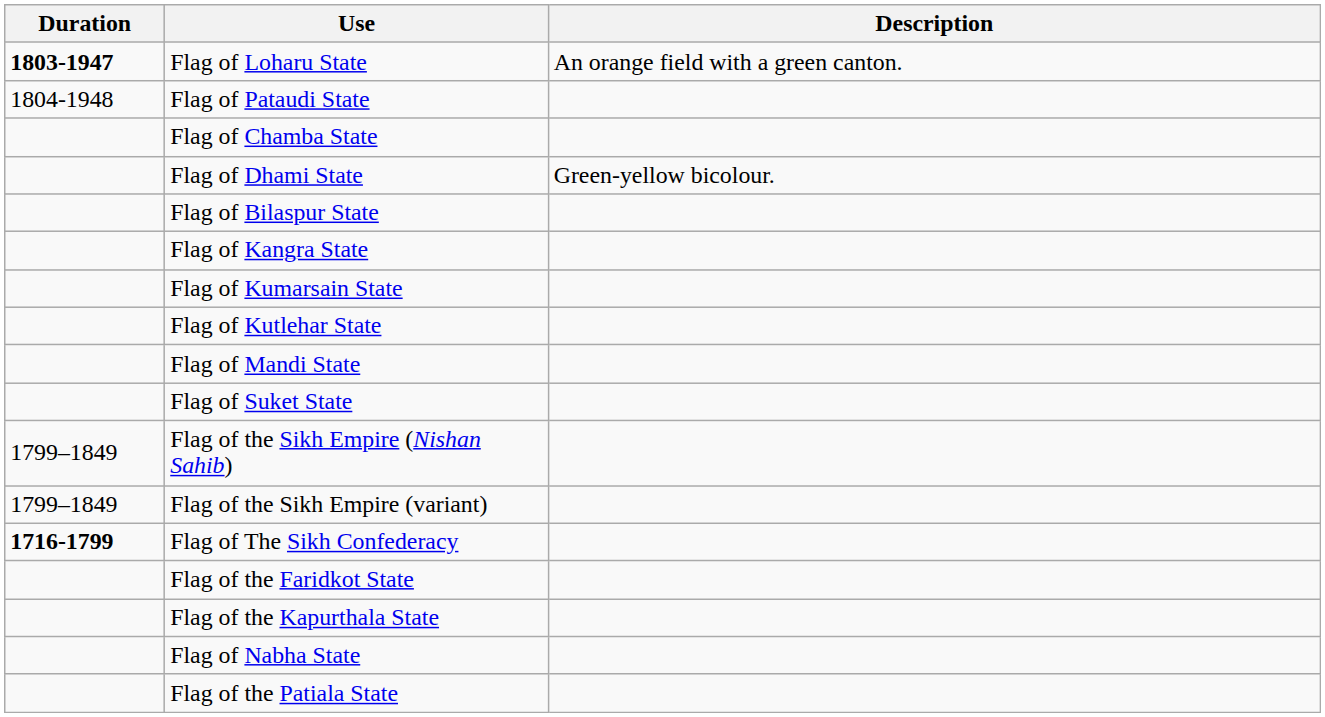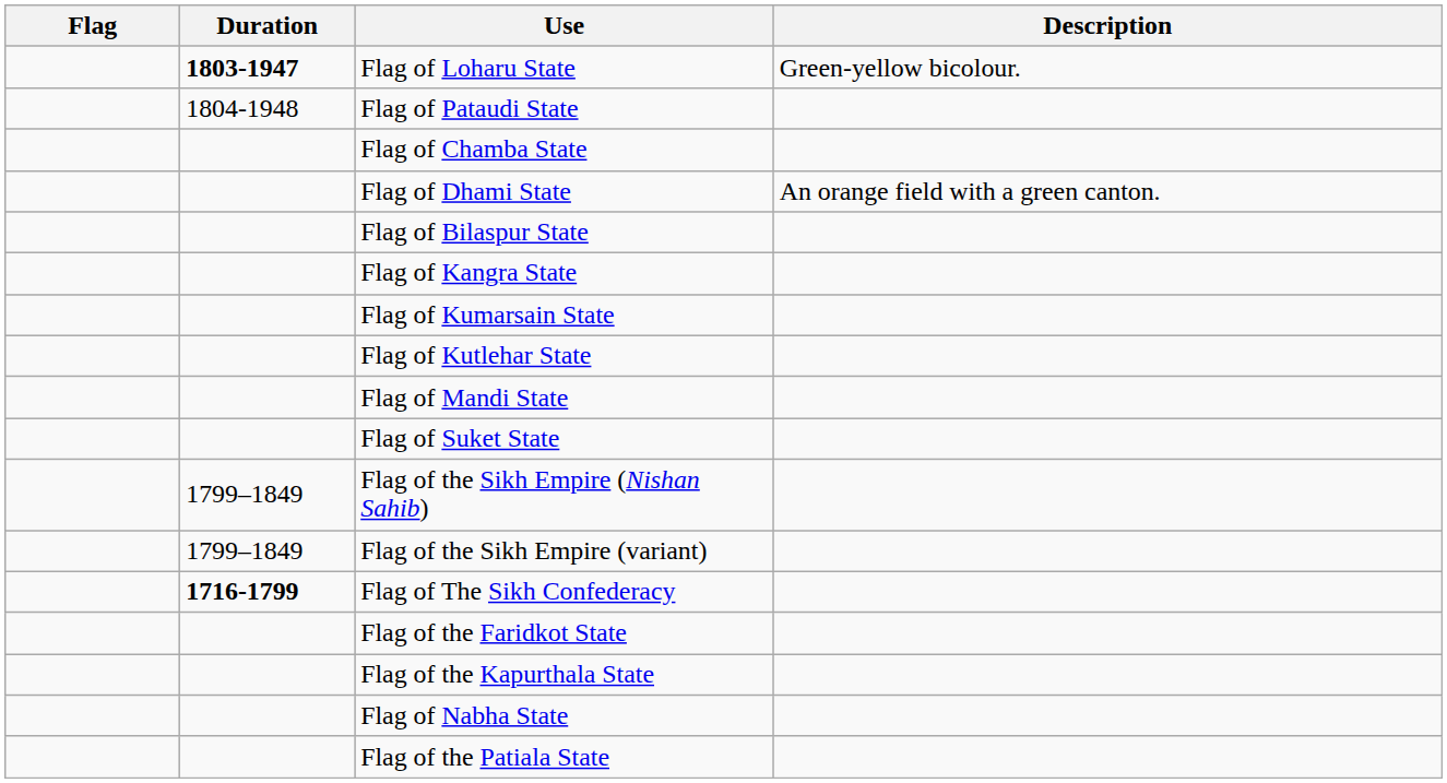 <table class="wikitable" width="100%">
 <tr>
+<th style="width:100px;">Flag</th>
 <th style="width:100px;">Duration</th>
 <th style="width:250px;">Use</th>
 <th style="min-width:250px">Description</th>
 </tr>
 <tr>
+<td></td>
 <td><strong>1803-1947</strong></td>
 <td>Flag of <a href='#'>Loharu State</a></td>
-<td>An orange field with a green canton.</td>
+<td>Green-yellow bicolour.</td>
 </tr>
 <tr>
+<td></td>
 <td>1804-1948</td>
 <td>Flag of <a href='#'>Pataudi State</a></td>
 <td></td>
 </tr>
 <tr>
 <td></td>
+<td></td>
 <td>Flag of <a href='#'>Chamba State</a></td>
 <td></td>
 </tr>
 <tr>
 <td></td>
+<td></td>
 <td>Flag of <a href='#'>Dhami State</a></td>
-<td>Green-yellow bicolour.</td>
+<td>An orange field with a green canton.</td>
 </tr>
 <tr>
+<td></td>
 <td></td>
 <td>Flag of <a href='#'>Bilaspur State</a></td>
 <td></td>
 </tr>
 <tr>
 <td></td>
+<td></td>
 <td>Flag of <a href='#'>Kangra State</a></td>
 <td></td>
 </tr>
 <tr>
+<td></td>
 <td></td>
 <td>Flag of <a href='#'>Kumarsain State</a></td>
 <td></td>
 </tr>
 <tr>
 <td></td>
+<td></td>
 <td>Flag of <a href='#'>Kutlehar State</a></td>
 <td></td>
 </tr>
 <tr>
+<td></td>
 <td></td>
 <td>Flag of <a href='#'>Mandi State</a></td>
 <td></td>
 </tr>
 <tr>
 <td></td>
+<td></td>
 <td>Flag of <a href='#'>Suket State</a></td>
 <td></td>
 </tr>
 <tr>
+<td></td>
 <td>1799–1849</td>
 <td>Flag of the <a href='#'>Sikh Empire</a> (<em><a href='#'>Nishan Sahib</a></em>)</td>
 <td></td>
 </tr>
 <tr>
+<td></td>
 <td>1799–1849</td>
 <td>Flag of the Sikh Empire (variant)</td>
 <td></td>
 </tr>
 <tr>
+<td></td>
 <td><strong>1716-1799</strong></td>
 <td>Flag of The <a href='#'>Sikh Confederacy</a></td>
 <td></td>
 </tr>
 <tr>
 <td></td>
+<td></td>
 <td>Flag of the <a href='#'>Faridkot State</a></td>
 <td></td>
 </tr>
 <tr>
+<td></td>
 <td></td>
 <td>Flag of the <a href='#'>Kapurthala State</a></td>
 <td></td>
 </tr>
 <tr>
 <td></td>
+<td></td>
 <td>Flag of <a href='#'>Nabha State</a></td>
 <td></td>
 </tr>
 <tr>
 <td></td>
+<td></td>
 <td>Flag of the <a href='#'>Patiala State</a></td>
 <td></td>
 </tr>
 </table>
